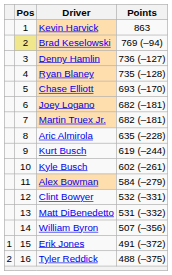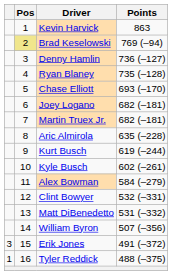 <table class="wikitable" style="font-size: 95%">
 <tr>
 <th></th>
 <th>Pos</th>
 <th>Driver</th>
 <th>Points</th>
 </tr>
 <tr>
 <td align="left"></td>
 <td style="text-align:center;">1</td>
 <td style="background:#FFDEAD;"><a href='#'>Kevin Harvick</a></td>
 <td style="text-align:center;">863</td>
 </tr>
 <tr>
 <td align="left"></td>
 <td style="background: khaki; text-align:center;">2</td>
 <td style="background:#FFDEAD;"><a href='#'>Brad Keselowski</a></td>
 <td style="text-align:center;">769 (–94)</td>
 </tr>
 <tr>
 <td align="left"></td>
 <td style="text-align:center;">3</td>
 <td style="background:#FFDEAD;"><a href='#'>Denny Hamlin</a></td>
 <td style="text-align:center;">736 (–127)</td>
 </tr>
 <tr>
 <td align="left"></td>
 <td style="text-align:center;">4</td>
 <td style="background:#FFDEAD;"><a href='#'>Ryan Blaney</a></td>
 <td style="text-align:center;">735 (–128)</td>
 </tr>
 <tr>
 <td align="left"></td>
 <td style="text-align:center;">5</td>
 <td style="background:#FFDEAD;"><a href='#'>Chase Elliott</a></td>
 <td style="text-align:center;">693 (–170)</td>
 </tr>
 <tr>
 <td align="left"></td>
 <td style="text-align:center;">6</td>
 <td style="background:#FFDEAD;"><a href='#'>Joey Logano</a></td>
 <td style="text-align:center;">682 (–181)</td>
 </tr>
 <tr>
 <td align="left"></td>
 <td style="text-align:center;">7</td>
 <td style="background:#FFDEAD;"><a href='#'>Martin Truex Jr.</a></td>
 <td style="text-align:center;">682 (–181)</td>
 </tr>
 <tr>
 <td align="left"></td>
 <td style="text-align:center;">8</td>
 <td><a href='#'>Aric Almirola</a></td>
 <td style="text-align:center;">635 (–228)</td>
 </tr>
 <tr>
 <td align="left"></td>
 <td style="text-align:center;">9</td>
 <td><a href='#'>Kurt Busch</a></td>
 <td style="text-align:center;">619 (–244)</td>
 </tr>
 <tr>
 <td align="left"></td>
 <td style="text-align:center;">10</td>
 <td><a href='#'>Kyle Busch</a></td>
 <td style="text-align:center;">602 (–261)</td>
 </tr>
 <tr>
 <td align="left"></td>
 <td style="text-align:center;">11</td>
 <td style="background:#FFDEAD;"><a href='#'>Alex Bowman</a></td>
 <td style="text-align:center;">584 (–279)</td>
 </tr>
 <tr>
 <td align="left"></td>
 <td style="text-align:center;">12</td>
 <td><a href='#'>Clint Bowyer</a></td>
 <td style="text-align:center;">532 (–331)</td>
 </tr>
 <tr>
 <td align="left"></td>
 <td style="text-align:center;">13</td>
 <td><a href='#'>Matt DiBenedetto</a></td>
 <td style="text-align:center;">531 (–332)</td>
 </tr>
 <tr>
 <td align="left"></td>
 <td style="text-align:center;">14</td>
 <td><a href='#'>William Byron</a></td>
 <td style="text-align:center;">507 (–356)</td>
 </tr>
 <tr>
-<td align="left"> 1</td>
+<td align="left"> 3</td>
 <td style="text-align:center;">15</td>
 <td><a href='#'>Erik Jones</a></td>
 <td style="text-align:center;">491 (–372)</td>
 </tr>
 <tr>
-<td align="left"> 2</td>
+<td align="left"> 1</td>
 <td style="text-align:center;">16</td>
 <td><a href='#'>Tyler Reddick</a></td>
 <td style="text-align:center;">488 (–375)</td>
 </tr>
 <tr class="sortbottom">
 <th colspan="9"></th>
 </tr>
 </table>
